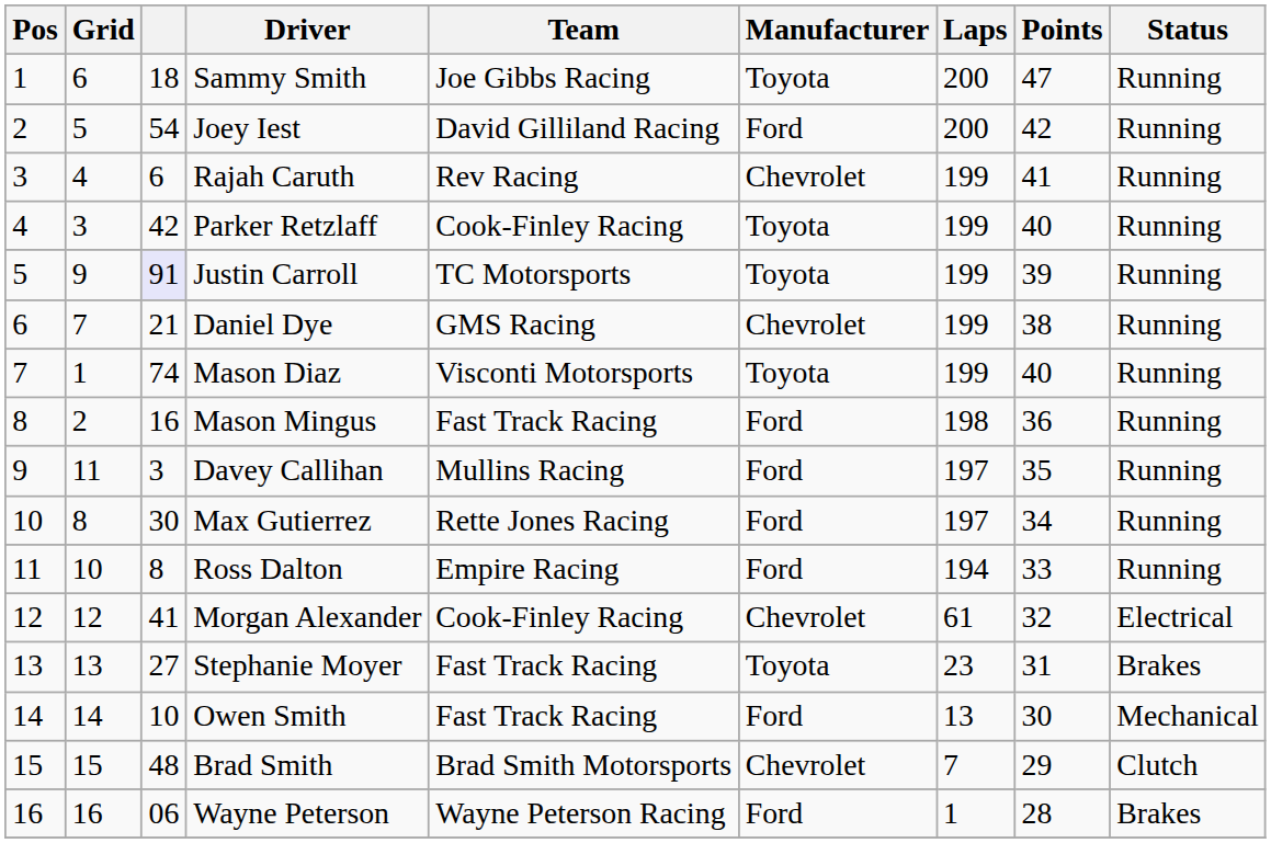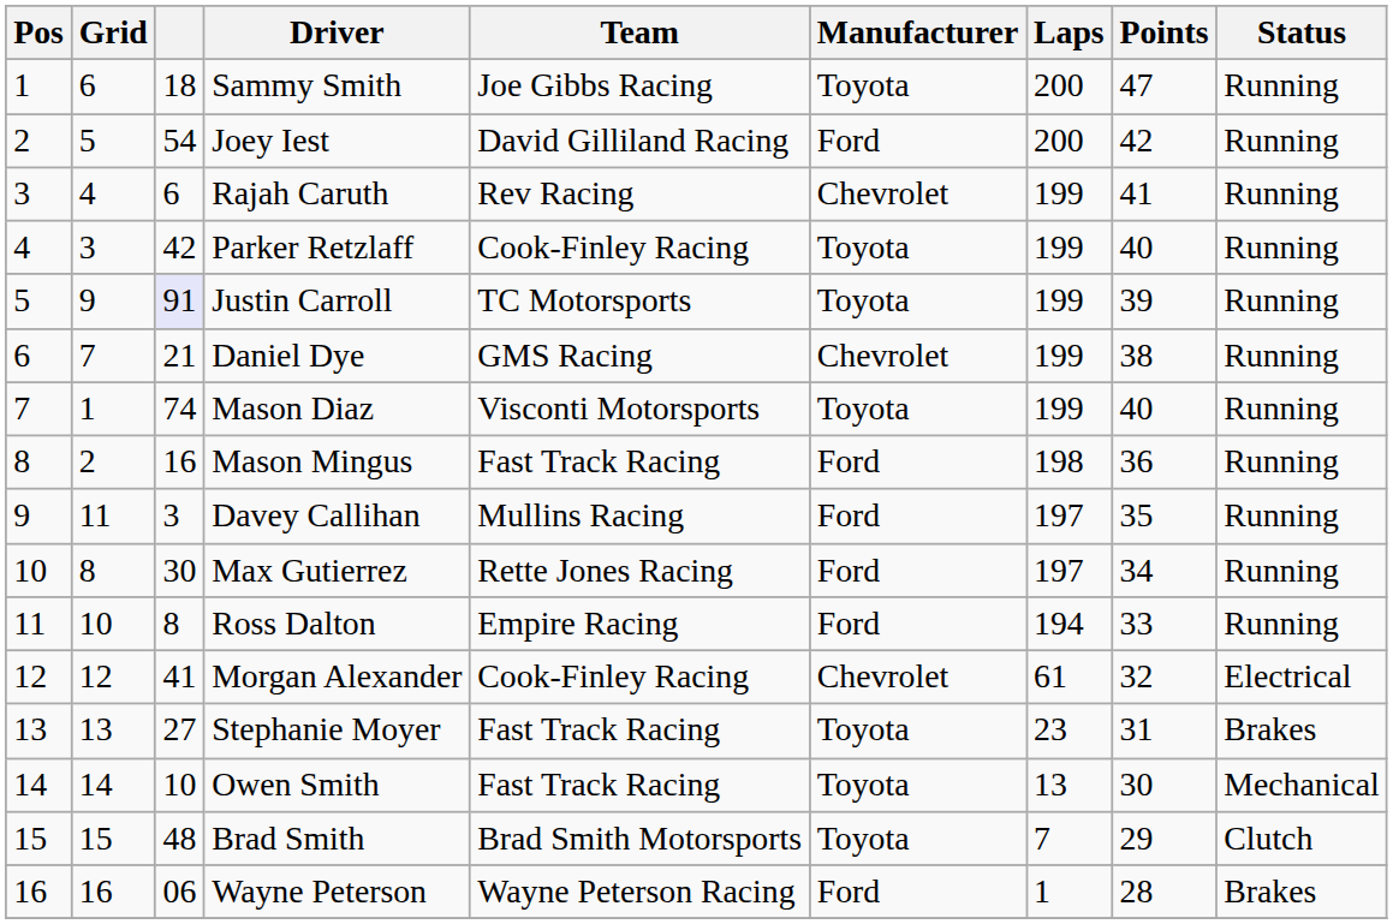 <table class="wikitable" style="font-size:98%">
 <tr>
 <th>Pos</th>
 <th>Grid</th>
 <th></th>
 <th>Driver</th>
 <th>Team</th>
 <th>Manufacturer</th>
 <th>Laps</th>
 <th>Points</th>
 <th>Status</th>
 </tr>
 <tr>
 <td>1</td>
 <td>6</td>
 <td>18</td>
 <td>Sammy Smith</td>
 <td>Joe Gibbs Racing</td>
 <td>Toyota</td>
 <td>200</td>
 <td>47</td>
 <td>Running</td>
 </tr>
 <tr>
 <td>2</td>
 <td>5</td>
 <td>54</td>
 <td>Joey Iest</td>
 <td>David Gilliland Racing</td>
 <td>Ford</td>
 <td>200</td>
 <td>42</td>
 <td>Running</td>
 </tr>
 <tr>
 <td>3</td>
 <td>4</td>
 <td>6</td>
 <td>Rajah Caruth</td>
 <td>Rev Racing</td>
 <td>Chevrolet</td>
 <td>199</td>
 <td>41</td>
 <td>Running</td>
 </tr>
 <tr>
 <td>4</td>
 <td>3</td>
 <td>42</td>
 <td>Parker Retzlaff</td>
 <td>Cook-Finley Racing</td>
 <td>Toyota</td>
 <td>199</td>
 <td>40</td>
 <td>Running</td>
 </tr>
 <tr>
 <td>5</td>
 <td>9</td>
 <td style="background: lavender;">91</td>
 <td>Justin Carroll</td>
 <td>TC Motorsports</td>
 <td>Toyota</td>
 <td>199</td>
 <td>39</td>
 <td>Running</td>
 </tr>
 <tr>
 <td>6</td>
 <td>7</td>
 <td>21</td>
 <td>Daniel Dye</td>
 <td>GMS Racing</td>
 <td>Chevrolet</td>
 <td>199</td>
 <td>38</td>
 <td>Running</td>
 </tr>
 <tr>
 <td>7</td>
 <td>1</td>
 <td>74</td>
 <td>Mason Diaz</td>
 <td>Visconti Motorsports</td>
 <td>Toyota</td>
 <td>199</td>
 <td>40</td>
 <td>Running</td>
 </tr>
 <tr>
 <td>8</td>
 <td>2</td>
 <td>16</td>
 <td>Mason Mingus</td>
 <td>Fast Track Racing</td>
 <td>Ford</td>
 <td>198</td>
 <td>36</td>
 <td>Running</td>
 </tr>
 <tr>
 <td>9</td>
 <td>11</td>
 <td>3</td>
 <td>Davey Callihan</td>
 <td>Mullins Racing</td>
 <td>Ford</td>
 <td>197</td>
 <td>35</td>
 <td>Running</td>
 </tr>
 <tr>
 <td>10</td>
 <td>8</td>
 <td>30</td>
 <td>Max Gutierrez</td>
 <td>Rette Jones Racing</td>
 <td>Ford</td>
 <td>197</td>
 <td>34</td>
 <td>Running</td>
 </tr>
 <tr>
 <td>11</td>
 <td>10</td>
 <td>8</td>
 <td>Ross Dalton</td>
 <td>Empire Racing</td>
 <td>Ford</td>
 <td>194</td>
 <td>33</td>
 <td>Running</td>
 </tr>
 <tr>
 <td>12</td>
 <td>12</td>
 <td>41</td>
 <td>Morgan Alexander</td>
 <td>Cook-Finley Racing</td>
 <td>Chevrolet</td>
 <td>61</td>
 <td>32</td>
 <td>Electrical</td>
 </tr>
 <tr>
 <td>13</td>
 <td>13</td>
 <td>27</td>
 <td>Stephanie Moyer</td>
 <td>Fast Track Racing</td>
 <td>Toyota</td>
 <td>23</td>
 <td>31</td>
 <td>Brakes</td>
 </tr>
 <tr>
 <td>14</td>
 <td>14</td>
 <td>10</td>
 <td>Owen Smith</td>
 <td>Fast Track Racing</td>
-<td>Ford</td>
+<td>Toyota</td>
 <td>13</td>
 <td>30</td>
 <td>Mechanical</td>
 </tr>
 <tr>
 <td>15</td>
 <td>15</td>
 <td>48</td>
 <td>Brad Smith</td>
 <td>Brad Smith Motorsports</td>
-<td>Chevrolet</td>
+<td>Toyota</td>
 <td>7</td>
 <td>29</td>
 <td>Clutch</td>
 </tr>
 <tr>
 <td>16</td>
 <td>16</td>
 <td>06</td>
 <td>Wayne Peterson</td>
 <td>Wayne Peterson Racing</td>
 <td>Ford</td>
 <td>1</td>
 <td>28</td>
 <td>Brakes</td>
 </tr>
 <tr>
 </tr>
 </table>
